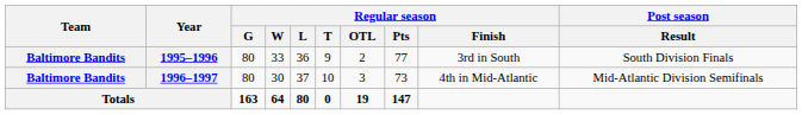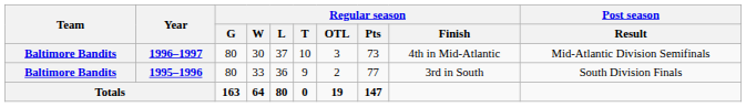 <table class="wikitable" style="font-size: 95%; text-align:center; width:60%;">
 <tr>
 <th rowspan="2">Team</th>
 <th rowspan="2">Year</th>
 <th colspan="7"><a href='#'>Regular season</a></th>
 <th colspan="1"><a href='#'>Post season</a></th>
 </tr>
 <tr>
 <th>G</th>
 <th>W</th>
 <th>L</th>
 <th>T</th>
 <th>OTL</th>
 <th>Pts</th>
 <th>Finish</th>
 <th>Result</th>
 </tr>
 <tr>
 <th><a href='#'>Baltimore Bandits</a></th>
+<th><a href='#'>1996–1997</a></th>
+<td>80</td>
+<td>30</td>
+<td>37</td>
+<td>10</td>
+<td>3</td>
+<td>73</td>
+<td>4th in Mid-Atlantic</td>
+<td>Mid-Atlantic Division Semifinals</td>
+</tr>
+<tr>
+<th><a href='#'>Baltimore Bandits</a></th>
 <th><a href='#'>1995–1996</a></th>
 <td>80</td>
 <td>33</td>
 <td>36</td>
 <td>9</td>
 <td>2</td>
 <td>77</td>
 <td>3rd in South</td>
 <td>South Division Finals</td>
-</tr>
-<tr>
-<th><a href='#'>Baltimore Bandits</a></th>
-<th><a href='#'>1996–1997</a></th>
-<td>80</td>
-<td>30</td>
-<td>37</td>
-<td>10</td>
-<td>3</td>
-<td>73</td>
-<td>4th in Mid-Atlantic</td>
-<td>Mid-Atlantic Division Semifinals</td>
 </tr>
 <tr>
 <th colspan="2">Totals</th>
 <td><strong>163</strong></td>
 <td><strong>64</strong></td>
 <td><strong>80</strong></td>
 <td><strong>0</strong></td>
 <td><strong>19</strong></td>
 <td><strong>147</strong></td>
 <td></td>
 <td></td>
 </tr>
 </table>
